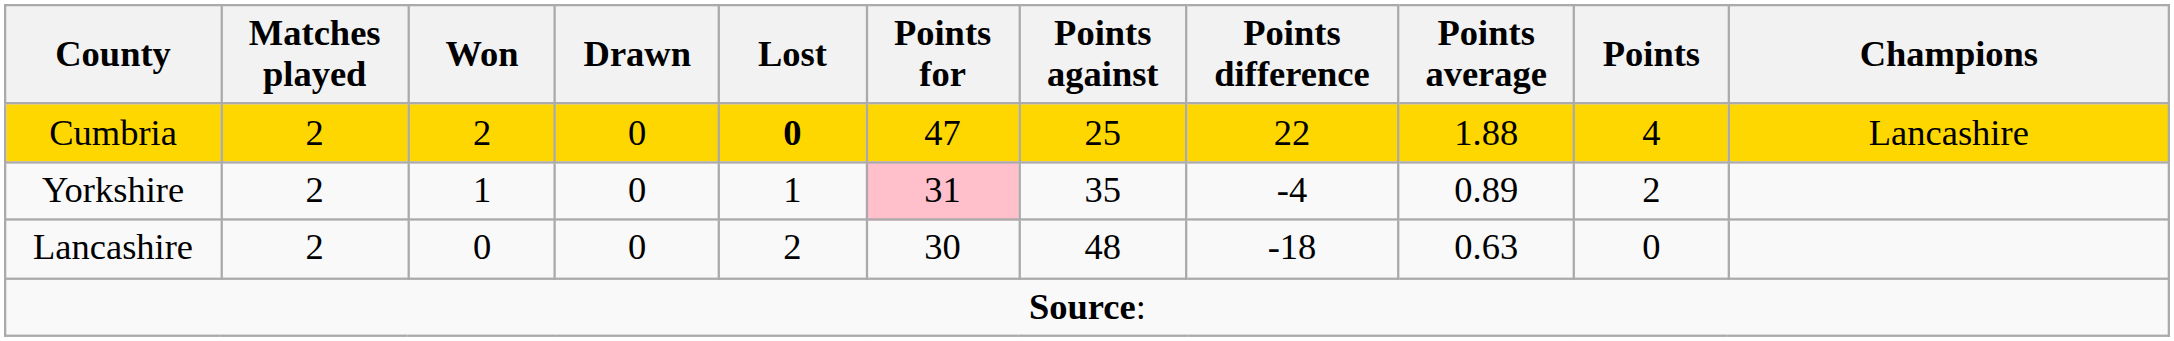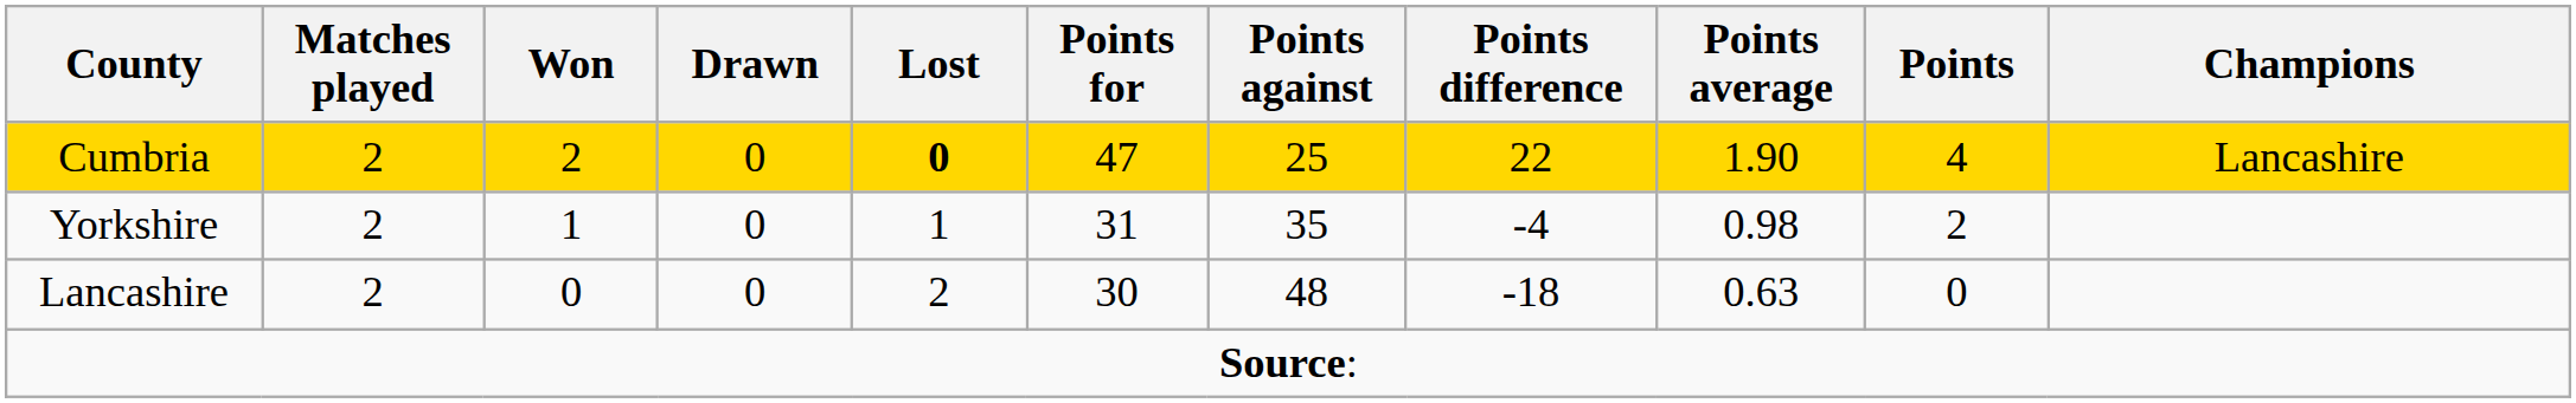 <table class="wikitable plainrowheaders" style="text-align: center; width: 60%">
 <tr>
 <th scope="col" style="width: 5%;">County</th>
 <th scope="col" style="width: 5%;">Matches played</th>
 <th scope="col" style="width: 5%;">Won</th>
 <th scope="col" style="width: 5%;">Drawn</th>
 <th scope="col" style="width: 5%;">Lost</th>
 <th scope="col" style="width: 5%;">Points for</th>
 <th scope="col" style="width: 5%;">Points against</th>
 <th scope="col" style="width: 5%;">Points difference</th>
 <th scope="col" style="width: 5%;">Points average</th>
 <th scope="col" style="width: 5%;">Points</th>
 <th scope="col" style="width: 15%;">Champions</th>
 </tr>
 <tr style="background: gold;">
 <td>Cumbria</td>
 <td>2</td>
 <td>2</td>
 <td>0</td>
 <td><strong>0</strong></td>
 <td>47</td>
 <td>25</td>
 <td>22</td>
-<td>1.88</td>
+<td>1.90</td>
 <td>4</td>
 <td>Lancashire</td>
 </tr>
 <tr>
 <td>Yorkshire</td>
 <td>2</td>
 <td>1</td>
 <td>0</td>
 <td>1</td>
-<td style="background: pink;">31</td>
+<td>31</td>
 <td>35</td>
 <td>-4</td>
-<td>0.89</td>
+<td>0.98</td>
 <td>2</td>
 <td></td>
 </tr>
 <tr>
 <td>Lancashire</td>
 <td>2</td>
 <td>0</td>
 <td>0</td>
 <td>2</td>
 <td>30</td>
 <td>48</td>
 <td>-18</td>
 <td>0.63</td>
 <td>0</td>
 <td></td>
 </tr>
 <tr>
 <td colspan="11"><strong>Source</strong>:</td>
 </tr>
 </table>
